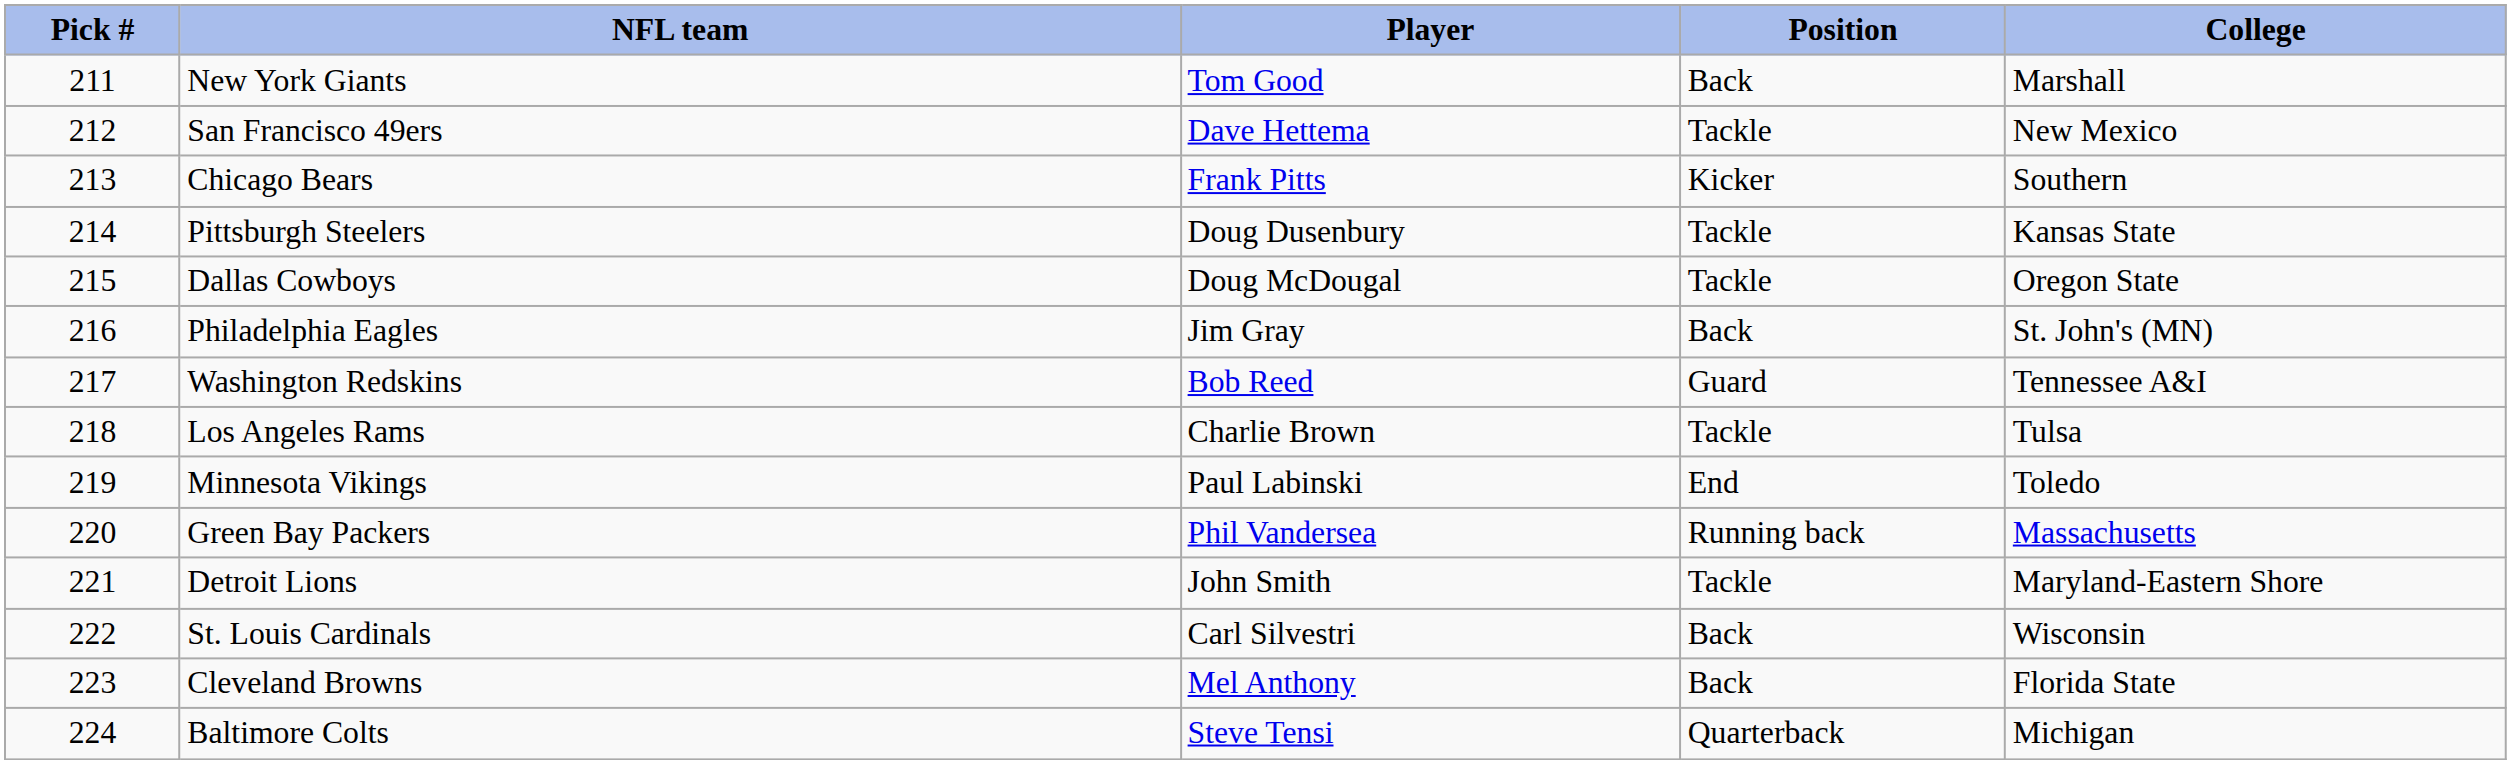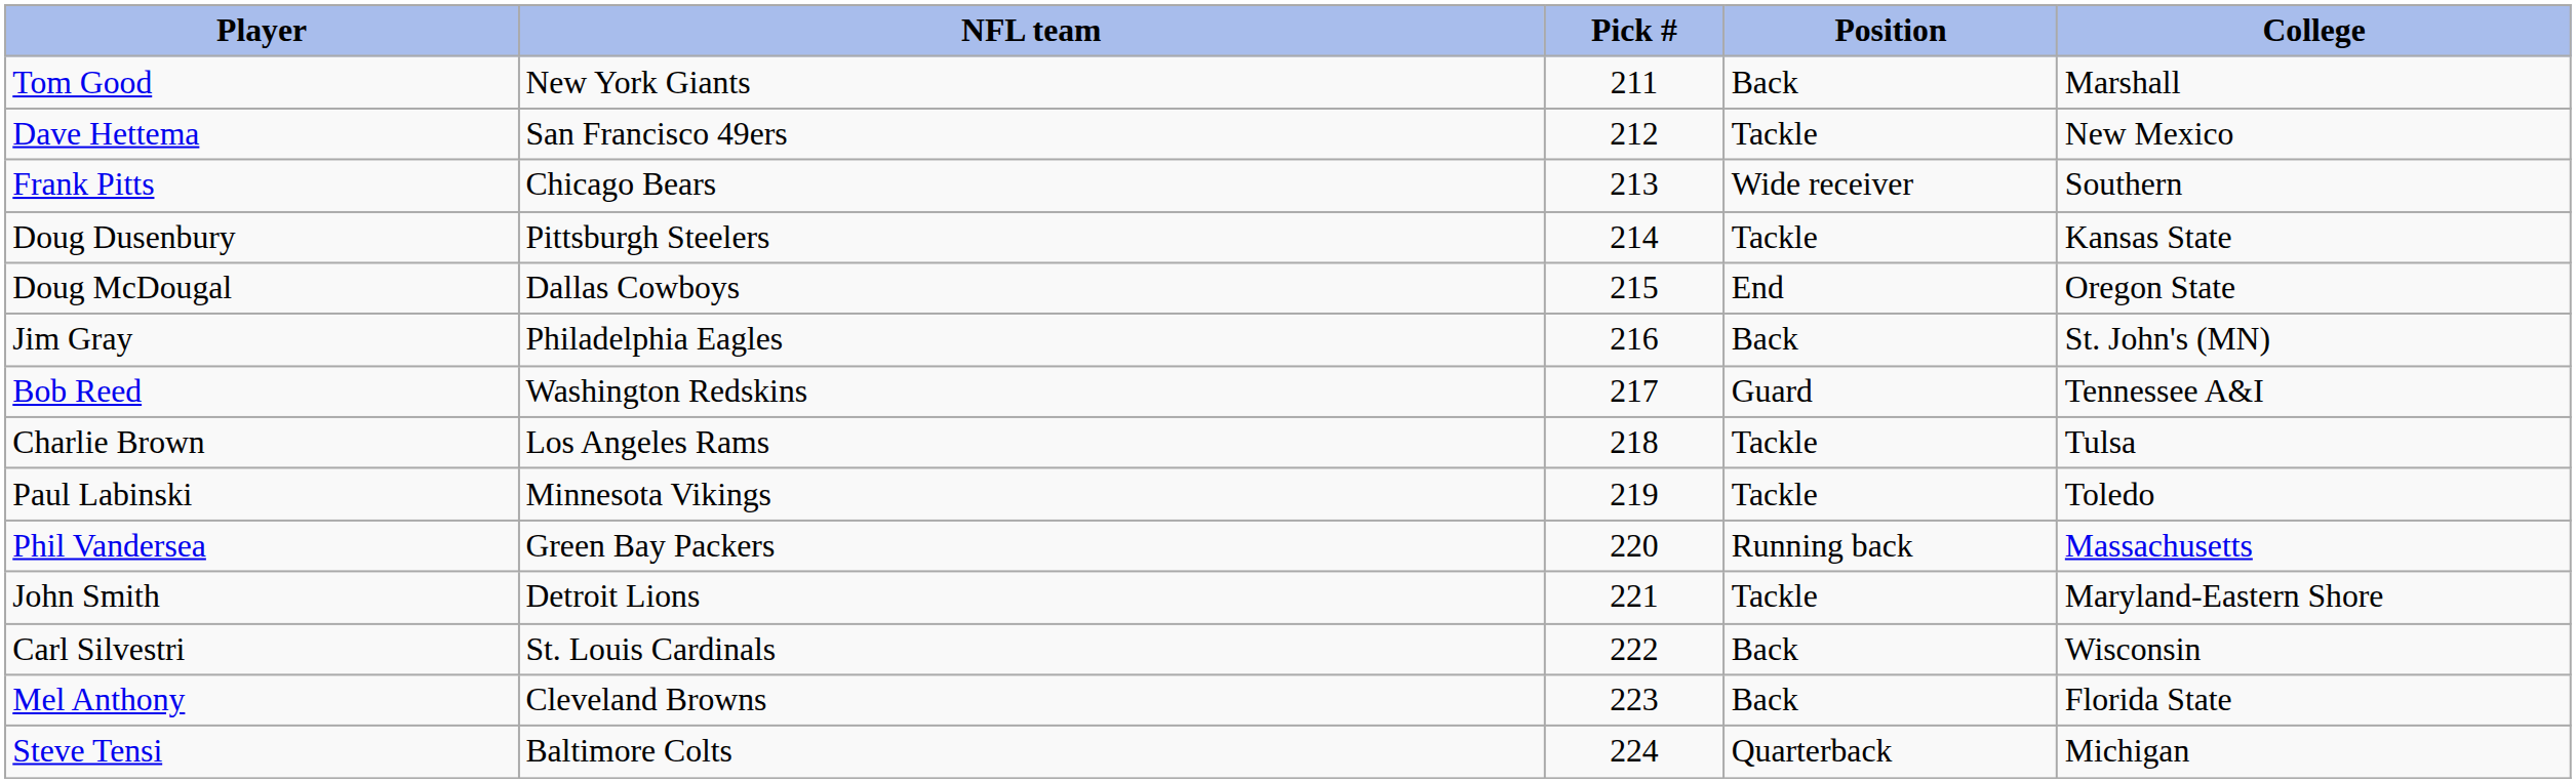 <table class="wikitable sortable sortable" style="width: 100%">
 <tr>
+<th width=20% style="background:#A8BDEC;">Player</th>
+<th width=40% style="background:#A8BDEC;">NFL team</th>
 <th style="background:#A8BDEC;" width=7%>Pick #</th>
-<th width=40% style="background:#A8BDEC;">NFL team</th>
-<th width=20% style="background:#A8BDEC;">Player</th>
 <th width=13% style="background:#A8BDEC;">Position</th>
 <th style="background:#A8BDEC;">College</th>
 </tr>
 <tr>
+<td><a href='#'>Tom Good</a></td>
+<td>New York Giants</td>
 <td align=center>211</td>
-<td>New York Giants</td>
-<td><a href='#'>Tom Good</a></td>
 <td>Back</td>
 <td>Marshall</td>
 </tr>
 <tr>
+<td><a href='#'>Dave Hettema</a></td>
+<td>San Francisco 49ers</td>
 <td align=center>212</td>
-<td>San Francisco 49ers</td>
-<td><a href='#'>Dave Hettema</a></td>
 <td>Tackle</td>
 <td>New Mexico</td>
 </tr>
 <tr>
+<td><a href='#'>Frank Pitts</a></td>
+<td>Chicago Bears</td>
 <td align=center>213</td>
-<td>Chicago Bears</td>
-<td><a href='#'>Frank Pitts</a></td>
-<td>Kicker</td>
+<td>Wide receiver</td>
 <td>Southern</td>
 </tr>
 <tr>
+<td>Doug Dusenbury</td>
+<td>Pittsburgh Steelers</td>
 <td align=center>214</td>
-<td>Pittsburgh Steelers</td>
-<td>Doug Dusenbury</td>
 <td>Tackle</td>
 <td>Kansas State</td>
 </tr>
 <tr>
+<td>Doug McDougal</td>
+<td>Dallas Cowboys</td>
 <td align=center>215</td>
-<td>Dallas Cowboys</td>
-<td>Doug McDougal</td>
-<td>Tackle</td>
+<td>End</td>
 <td>Oregon State</td>
 </tr>
 <tr>
+<td>Jim Gray</td>
+<td>Philadelphia Eagles</td>
 <td align=center>216</td>
-<td>Philadelphia Eagles</td>
-<td>Jim Gray</td>
 <td>Back</td>
 <td>St. John's (MN)</td>
 </tr>
 <tr>
+<td><a href='#'>Bob Reed</a></td>
+<td>Washington Redskins</td>
 <td align=center>217</td>
-<td>Washington Redskins</td>
-<td><a href='#'>Bob Reed</a></td>
 <td>Guard</td>
 <td>Tennessee A&I</td>
 </tr>
 <tr>
+<td>Charlie Brown</td>
+<td>Los Angeles Rams</td>
 <td align=center>218</td>
-<td>Los Angeles Rams</td>
-<td>Charlie Brown</td>
 <td>Tackle</td>
 <td>Tulsa</td>
 </tr>
 <tr>
+<td>Paul Labinski</td>
+<td>Minnesota Vikings</td>
 <td align=center>219</td>
-<td>Minnesota Vikings</td>
-<td>Paul Labinski</td>
-<td>End</td>
+<td>Tackle</td>
 <td>Toledo</td>
 </tr>
 <tr>
+<td><a href='#'>Phil Vandersea</a></td>
+<td>Green Bay Packers</td>
 <td align=center>220</td>
-<td>Green Bay Packers</td>
-<td><a href='#'>Phil Vandersea</a></td>
 <td>Running back</td>
 <td><a href='#'>Massachusetts</a></td>
 </tr>
 <tr>
+<td>John Smith</td>
+<td>Detroit Lions</td>
 <td align=center>221</td>
-<td>Detroit Lions</td>
-<td>John Smith</td>
 <td>Tackle</td>
 <td>Maryland-Eastern Shore</td>
 </tr>
 <tr>
+<td>Carl Silvestri</td>
+<td>St. Louis Cardinals</td>
 <td align=center>222</td>
-<td>St. Louis Cardinals</td>
-<td>Carl Silvestri</td>
 <td>Back</td>
 <td>Wisconsin</td>
 </tr>
 <tr>
+<td><a href='#'>Mel Anthony</a></td>
+<td>Cleveland Browns</td>
 <td align=center>223</td>
-<td>Cleveland Browns</td>
-<td><a href='#'>Mel Anthony</a></td>
 <td>Back</td>
 <td>Florida State</td>
 </tr>
 <tr>
+<td><a href='#'>Steve Tensi</a></td>
+<td>Baltimore Colts</td>
 <td align=center>224</td>
-<td>Baltimore Colts</td>
-<td><a href='#'>Steve Tensi</a></td>
 <td>Quarterback</td>
 <td>Michigan</td>
 </tr>
 </table>
